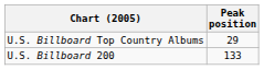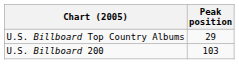 <table class="wikitable">
 <tr>
 <th>Chart (2005)</th>
 <th>Peak<br>position</th>
 </tr>
 <tr>
 <td>U.S. <em>Billboard</em> Top Country Albums</td>
 <td align="center">29</td>
 </tr>
 <tr>
 <td>U.S. <em>Billboard</em> 200</td>
-<td align="center">133</td>
+<td align="center">103</td>
 </tr>
 </table>
